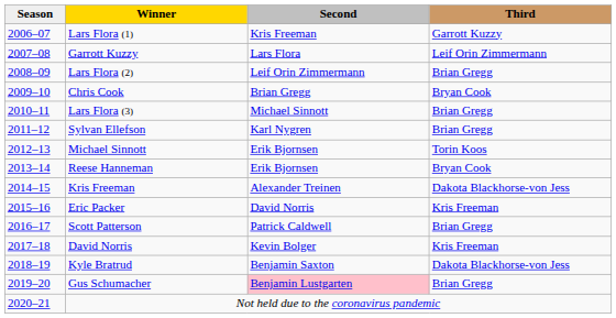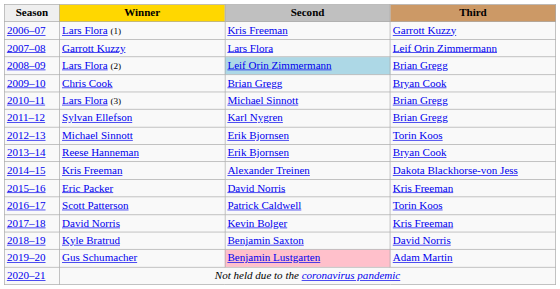 <table class="wikitable sortable" width="800">
 <tr>
 <th style="width:10%; background:#efefef;">Season</th>
 <th style="width:30%; background:gold">Winner</th>
 <th style="width:30%; background:silver">Second</th>
 <th style="width:30%; background:#CC9966">Third</th>
 </tr>
 <tr>
 <td><a href='#'>2006–07</a></td>
 <td> <a href='#'>Lars Flora</a> <small>(1)</small></td>
 <td> <a href='#'>Kris Freeman</a></td>
 <td> <a href='#'>Garrott Kuzzy</a></td>
 </tr>
 <tr>
 <td><a href='#'>2007–08</a></td>
 <td> <a href='#'>Garrott Kuzzy</a></td>
 <td> <a href='#'>Lars Flora</a></td>
 <td> <a href='#'>Leif Orin Zimmermann</a></td>
 </tr>
 <tr>
 <td><a href='#'>2008–09</a></td>
 <td> <a href='#'>Lars Flora</a> <small>(2)</small></td>
-<td> <a href='#'>Leif Orin Zimmermann</a></td>
+<td style="background: lightblue;"> <a href='#'>Leif Orin Zimmermann</a></td>
 <td> <a href='#'>Brian Gregg</a></td>
 </tr>
 <tr>
 <td><a href='#'>2009–10</a></td>
 <td> <a href='#'>Chris Cook</a></td>
 <td> <a href='#'>Brian Gregg</a></td>
 <td> <a href='#'>Bryan Cook</a></td>
 </tr>
 <tr>
 <td><a href='#'>2010–11</a></td>
 <td> <a href='#'>Lars Flora</a> <small>(3)</small></td>
 <td> <a href='#'>Michael Sinnott</a></td>
 <td> <a href='#'>Brian Gregg</a></td>
 </tr>
 <tr>
 <td><a href='#'>2011–12</a></td>
 <td> <a href='#'>Sylvan Ellefson</a></td>
 <td> <a href='#'>Karl Nygren</a></td>
 <td> <a href='#'>Brian Gregg</a></td>
 </tr>
 <tr>
 <td><a href='#'>2012–13</a></td>
 <td> <a href='#'>Michael Sinnott</a></td>
 <td> <a href='#'>Erik Bjornsen</a></td>
 <td> <a href='#'>Torin Koos</a></td>
 </tr>
 <tr>
 <td><a href='#'>2013–14</a></td>
 <td> <a href='#'>Reese Hanneman</a></td>
 <td> <a href='#'>Erik Bjornsen</a></td>
 <td> <a href='#'>Bryan Cook</a></td>
 </tr>
 <tr>
 <td><a href='#'>2014–15</a></td>
 <td> <a href='#'>Kris Freeman</a></td>
 <td> <a href='#'>Alexander Treinen</a></td>
 <td> <a href='#'>Dakota Blackhorse-von Jess</a></td>
 </tr>
 <tr>
 <td><a href='#'>2015–16</a></td>
 <td> <a href='#'>Eric Packer</a></td>
 <td> <a href='#'>David Norris</a></td>
 <td> <a href='#'>Kris Freeman</a></td>
 </tr>
 <tr>
 <td><a href='#'>2016–17</a></td>
 <td> <a href='#'>Scott Patterson</a></td>
 <td> <a href='#'>Patrick Caldwell</a></td>
-<td> <a href='#'>Brian Gregg</a></td>
+<td> <a href='#'>Torin Koos</a></td>
 </tr>
 <tr>
 <td><a href='#'>2017–18</a></td>
 <td> <a href='#'>David Norris</a></td>
 <td> <a href='#'>Kevin Bolger</a></td>
 <td> <a href='#'>Kris Freeman</a></td>
 </tr>
 <tr>
 <td><a href='#'>2018–19</a></td>
 <td> <a href='#'>Kyle Bratrud</a></td>
 <td> <a href='#'>Benjamin Saxton</a></td>
-<td> <a href='#'>Dakota Blackhorse-von Jess</a></td>
+<td> <a href='#'>David Norris</a></td>
 </tr>
 <tr>
 <td><a href='#'>2019–20</a></td>
 <td> <a href='#'>Gus Schumacher</a></td>
 <td style="background: pink;"> <a href='#'>Benjamin Lustgarten</a></td>
-<td> <a href='#'>Brian Gregg</a></td>
+<td> <a href='#'>Adam Martin</a></td>
 </tr>
 <tr>
 <td><a href='#'>2020–21</a></td>
 <td colspan="3" style="text-align:center;"><em>Not held due to the <a href='#'>coronavirus pandemic</a></em></td>
 </tr>
 </table>
